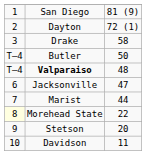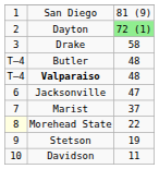 <table class="wikitable">
 <tr align="center">
 </tr>
 <tr align="center">
 <td>1</td>
 <td>San Diego</td>
 <td>81 (9)</td>
 </tr>
 <tr align="center">
 <td>2</td>
 <td>Dayton</td>
-<td>72 (1)</td>
+<td style="background: lightgreen;">72 (1)</td>
 </tr>
 <tr align="center">
 <td>3</td>
 <td>Drake</td>
 <td>58</td>
 </tr>
 <tr align="center">
 <td>T–4</td>
 <td>Butler</td>
-<td>50</td>
+<td>48</td>
 </tr>
 <tr align="center">
 <td>T–4</td>
 <td><strong>Valparaiso</strong></td>
 <td>48</td>
 </tr>
 <tr align="center">
 <td>6</td>
 <td>Jacksonville</td>
 <td>47</td>
 </tr>
 <tr align="center">
 <td>7</td>
 <td>Marist</td>
-<td>44</td>
+<td>37</td>
 </tr>
 <tr align="center">
 <td style="background: lightyellow;">8</td>
 <td>Morehead State</td>
 <td>22</td>
 </tr>
 <tr align="center">
 <td>9</td>
 <td>Stetson</td>
-<td>20</td>
+<td>19</td>
 </tr>
 <tr align="center">
 <td>10</td>
 <td>Davidson</td>
 <td>11</td>
 </tr>
 </table>
